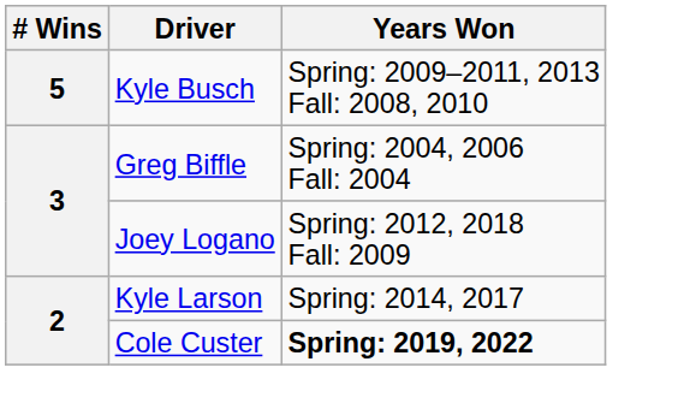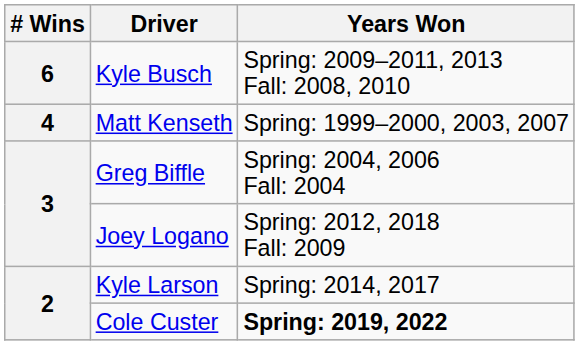 <table class="wikitable" style="font-size: 95%;">
 <tr>
 <th># Wins</th>
 <th>Driver</th>
 <th>Years Won</th>
 </tr>
 <tr>
-<th>5</th>
+<th>6</th>
 <td><a href='#'>Kyle Busch</a></td>
 <td>Spring: 2009–2011, 2013<br>Fall: 2008, 2010</td>
+</tr>
+<tr>
+<th>4</th>
+<td><a href='#'>Matt Kenseth</a></td>
+<td>Spring: 1999–2000, 2003, 2007</td>
 </tr>
 <tr>
 <th rowspan="2">3</th>
 <td><a href='#'>Greg Biffle</a></td>
 <td>Spring: 2004, 2006<br>Fall: 2004</td>
 </tr>
 <tr>
 <td><a href='#'>Joey Logano</a></td>
 <td>Spring: 2012, 2018<br>Fall: 2009</td>
 </tr>
 <tr>
 <th rowspan="2">2</th>
 <td><a href='#'>Kyle Larson</a></td>
 <td>Spring: 2014, 2017</td>
 </tr>
 <tr>
 <td><a href='#'>Cole Custer</a></td>
 <td><strong>Spring: 2019, 2022</strong></td>
 </tr>
 </table>
